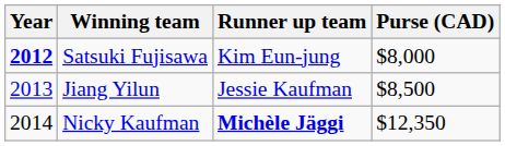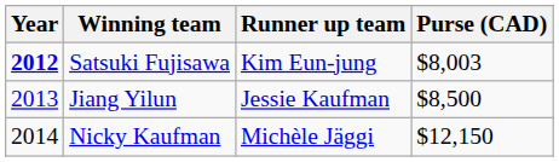 <table class="wikitable">
 <tr>
 <th>Year</th>
 <th>Winning team</th>
 <th>Runner up team</th>
 <th>Purse (CAD)</th>
 </tr>
 <tr>
 <td><strong><a href='#'>2012</a></strong></td>
 <td> <a href='#'>Satsuki Fujisawa</a></td>
 <td> <a href='#'>Kim Eun-jung</a></td>
-<td>$8,000</td>
+<td>$8,003</td>
 </tr>
 <tr>
 <td><a href='#'>2013</a></td>
 <td> <a href='#'>Jiang Yilun</a></td>
 <td> <a href='#'>Jessie Kaufman</a></td>
 <td>$8,500</td>
 </tr>
 <tr>
 <td>2014</td>
 <td> <a href='#'>Nicky Kaufman</a></td>
-<td><strong> <a href='#'>Michèle Jäggi</a></strong></td>
-<td>$12,350</td>
+<td> <a href='#'>Michèle Jäggi</a></td>
+<td>$12,150</td>
 </tr>
 </table>
